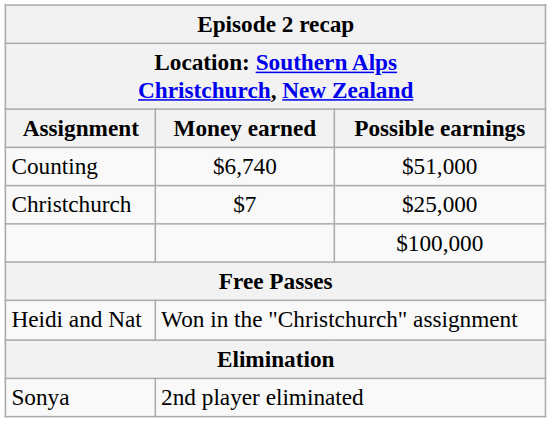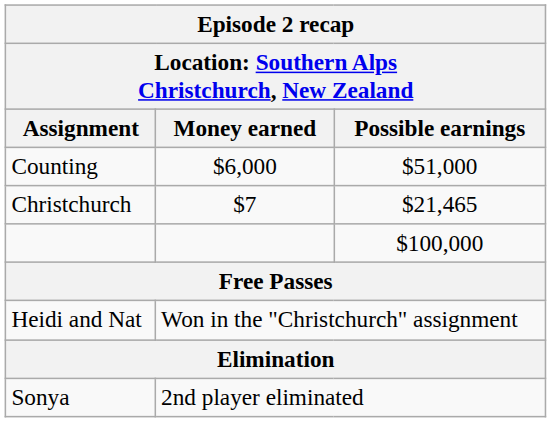 <table class="wikitable" style="font-size: 95%; margin: 10px" align="right" width="40%">
 <tr>
 <th colspan=3>Episode 2 recap</th>
 </tr>
 <tr>
 <th colspan=3>Location: <a href='#'>Southern Alps</a><br><a href='#'>Christchurch</a>, <a href='#'>New Zealand</a></th>
 </tr>
 <tr>
 <th>Assignment</th>
 <th>Money earned</th>
 <th>Possible earnings</th>
 </tr>
 <tr>
 <td>Counting</td>
-<td align="center">$6,740</td>
+<td align="center">$6,000</td>
 <td align="center">$51,000</td>
 </tr>
 <tr>
 <td>Christchurch</td>
 <td align="center">$7</td>
-<td align="center">$25,000</td>
+<td align="center">$21,465</td>
 </tr>
 <tr>
 <td><strong></strong></td>
 <td align="center"><strong></strong></td>
 <td align="center">$100,000</td>
 </tr>
 <tr>
 <th colspan=3>Free Passes</th>
 </tr>
 <tr>
 <td>Heidi and Nat</td>
 <td colspan=2>Won in the "Christchurch" assignment</td>
 </tr>
 <tr>
 <th colspan=3>Elimination</th>
 </tr>
 <tr>
 <td>Sonya</td>
 <td colspan=2>2nd player eliminated</td>
 </tr>
 </table>
